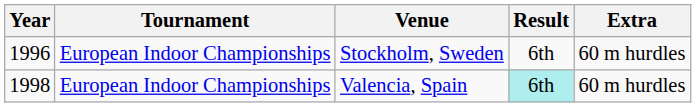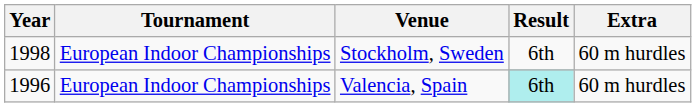 <table class=wikitable>
 <tr>
 <th>Year</th>
 <th>Tournament</th>
 <th>Venue</th>
 <th>Result</th>
 <th>Extra</th>
 </tr>
 <tr>
-<td>1996</td>
+<td>1998</td>
 <td><a href='#'>European Indoor Championships</a></td>
 <td><a href='#'>Stockholm</a>, <a href='#'>Sweden</a></td>
 <td align="center">6th</td>
 <td>60 m hurdles</td>
 </tr>
 <tr>
-<td>1998</td>
+<td>1996</td>
 <td><a href='#'>European Indoor Championships</a></td>
 <td><a href='#'>Valencia</a>, <a href='#'>Spain</a></td>
 <td align="center" style="background: paleturquoise;">6th</td>
 <td>60 m hurdles</td>
 </tr>
 </table>
